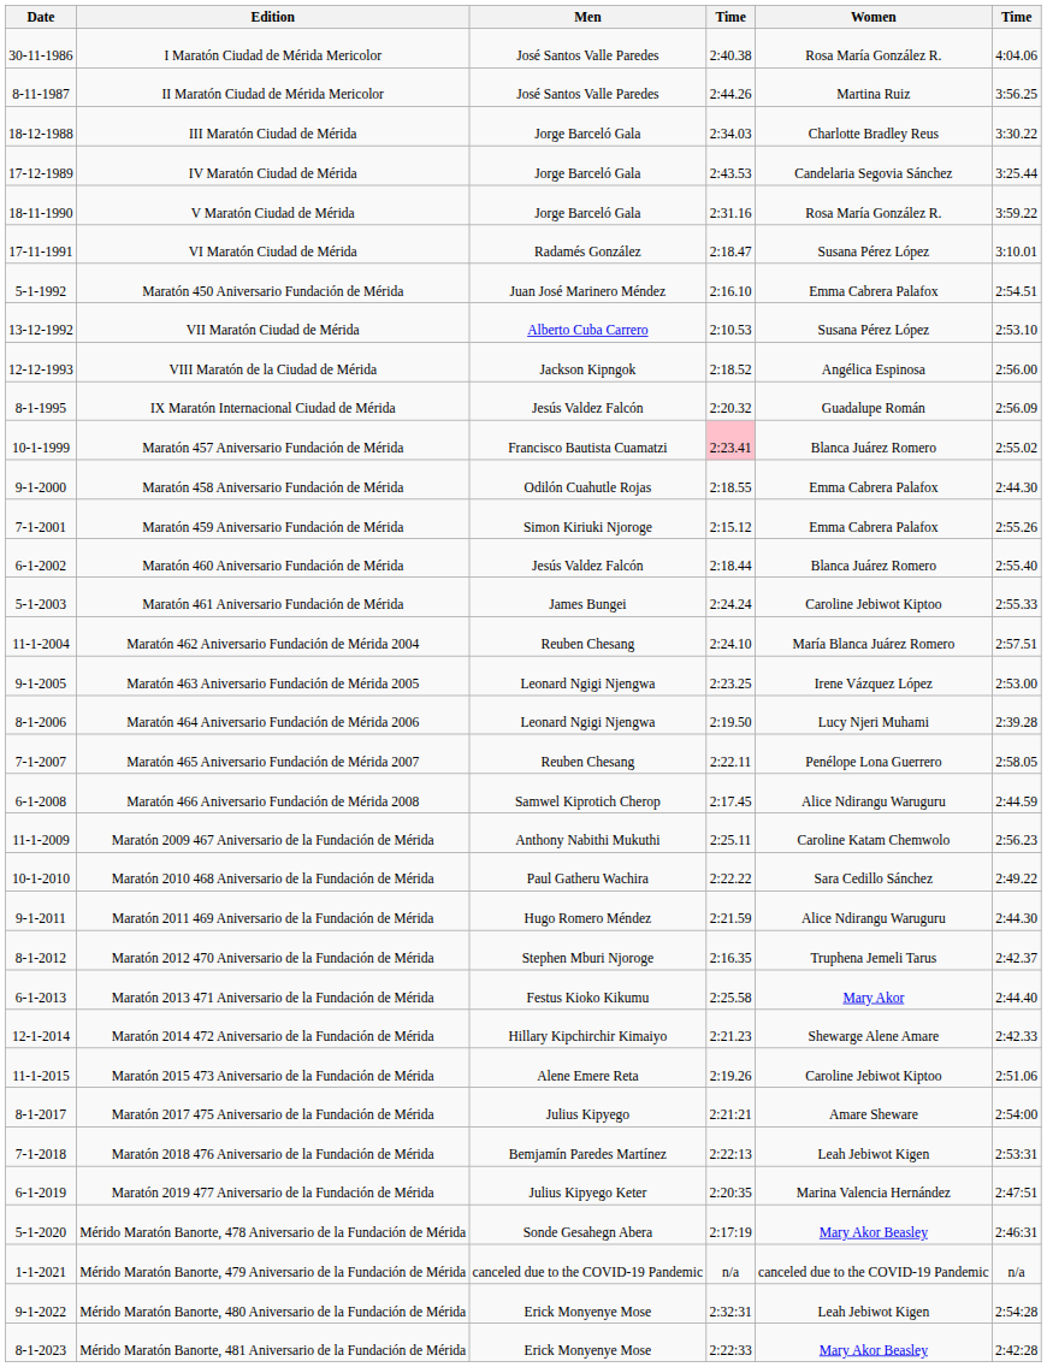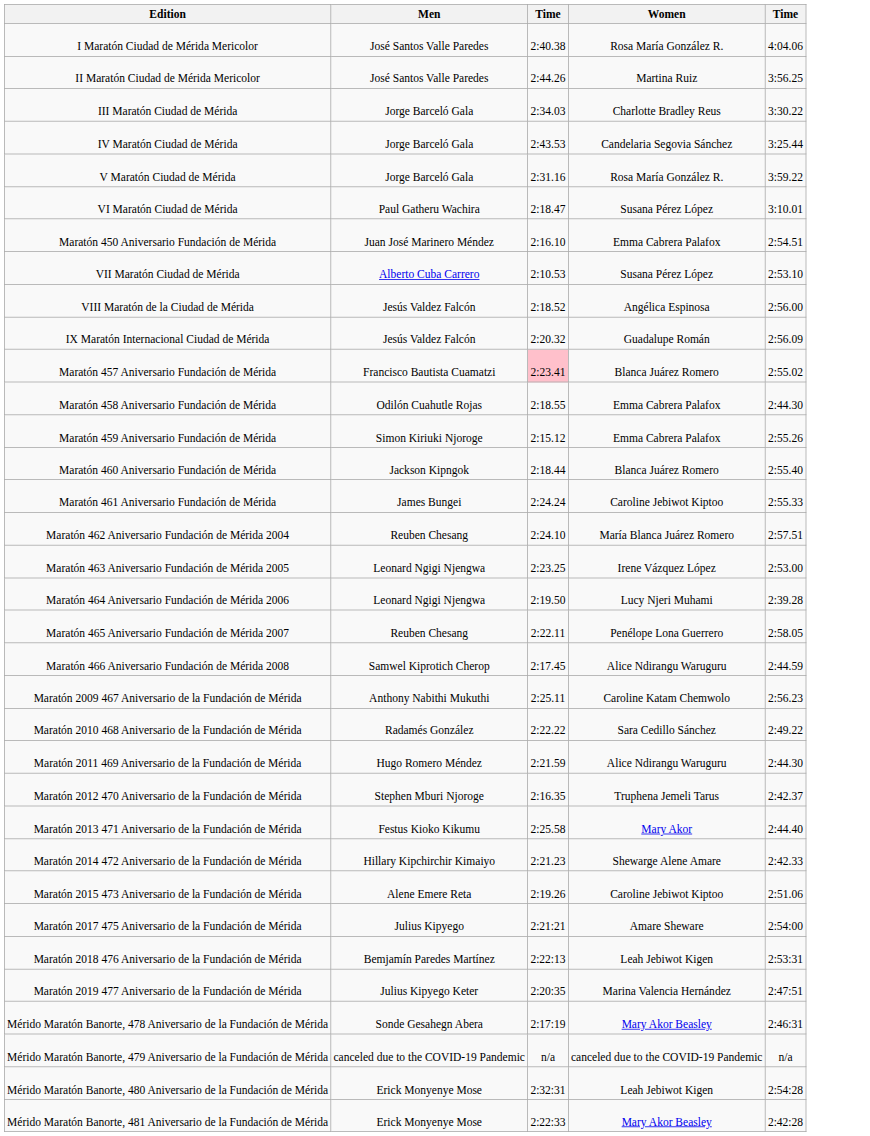 <table class="wikitable sortable" style="text-align:center; font-size:90%">
 <tr>
-<th>Date</th>
 <th>Edition</th>
 <th>Men</th>
 <th>Time</th>
 <th>Women</th>
 <th>Time</th>
 </tr>
 <tr>
-<td><br>30-11-1986</td>
 <td><br>I Maratón Ciudad de Mérida Mericolor</td>
 <td><br>José Santos Valle Paredes </td>
 <td><br>2:40.38</td>
 <td><br>Rosa María González R. </td>
 <td><br>4:04.06</td>
 </tr>
 <tr>
-<td><br>8-11-1987</td>
 <td><br>II Maratón Ciudad de Mérida Mericolor</td>
 <td><br>José Santos Valle Paredes </td>
 <td><br>2:44.26</td>
 <td><br>Martina Ruiz </td>
 <td><br>3:56.25</td>
 </tr>
 <tr>
-<td><br>18-12-1988</td>
 <td><br>III Maratón Ciudad de Mérida</td>
 <td><br>Jorge Barceló Gala </td>
 <td><br>2:34.03</td>
 <td><br>Charlotte Bradley Reus </td>
 <td><br>3:30.22</td>
 </tr>
 <tr>
-<td><br>17-12-1989</td>
 <td><br>IV Maratón Ciudad de Mérida</td>
 <td><br>Jorge Barceló Gala </td>
 <td><br>2:43.53</td>
 <td><br>Candelaria Segovia Sánchez </td>
 <td><br>3:25.44</td>
 </tr>
 <tr>
-<td><br>18-11-1990</td>
 <td><br>V Maratón Ciudad de Mérida</td>
 <td><br>Jorge Barceló Gala </td>
 <td><br>2:31.16</td>
 <td><br>Rosa María González R. </td>
 <td><br>3:59.22</td>
 </tr>
 <tr>
-<td><br>17-11-1991</td>
 <td><br>VI Maratón Ciudad de Mérida</td>
-<td><br>Radamés González </td>
+<td><br>Paul Gatheru Wachira </td>
 <td><br>2:18.47</td>
 <td><br>Susana Pérez López </td>
 <td><br>3:10.01</td>
 </tr>
 <tr>
-<td><br>5-1-1992</td>
 <td><br>Maratón 450 Aniversario Fundación de Mérida</td>
 <td><br>Juan José Marinero Méndez </td>
 <td><br>2:16.10</td>
 <td><br>Emma Cabrera Palafox </td>
 <td><br>2:54.51</td>
 </tr>
 <tr>
-<td><br>13-12-1992</td>
 <td><br>VII Maratón Ciudad de Mérida</td>
 <td><br><a href='#'>Alberto Cuba Carrero</a> </td>
 <td><br>2:10.53</td>
 <td><br>Susana Pérez López </td>
 <td><br>2:53.10</td>
 </tr>
 <tr>
-<td><br>12-12-1993</td>
 <td><br>VIII Maratón de la Ciudad de Mérida</td>
-<td><br>Jackson Kipngok </td>
+<td><br>Jesús Valdez Falcón </td>
 <td><br>2:18.52</td>
 <td><br>Angélica Espinosa </td>
 <td><br>2:56.00</td>
 </tr>
 <tr>
-<td><br>8-1-1995</td>
 <td><br>IX Maratón Internacional Ciudad de Mérida</td>
 <td><br>Jesús Valdez Falcón </td>
 <td><br>2:20.32</td>
 <td><br>Guadalupe Román </td>
 <td><br>2:56.09</td>
 </tr>
 <tr>
-<td><br>10-1-1999</td>
 <td><br>Maratón 457 Aniversario Fundación de Mérida</td>
 <td><br>Francisco Bautista Cuamatzi </td>
 <td style="background: pink;"><br>2:23.41</td>
 <td><br>Blanca Juárez Romero </td>
 <td><br>2:55.02</td>
 </tr>
 <tr>
-<td><br>9-1-2000</td>
 <td><br>Maratón 458 Aniversario Fundación de Mérida</td>
 <td><br>Odilón Cuahutle Rojas </td>
 <td><br>2:18.55</td>
 <td><br>Emma Cabrera Palafox </td>
 <td><br>2:44.30</td>
 </tr>
 <tr>
-<td><br>7-1-2001</td>
 <td><br>Maratón 459 Aniversario Fundación de Mérida</td>
 <td><br>Simon Kiriuki Njoroge</td>
 <td><br>2:15.12</td>
 <td><br>Emma Cabrera Palafox </td>
 <td><br>2:55.26</td>
 </tr>
 <tr>
-<td><br>6-1-2002</td>
 <td><br>Maratón 460 Aniversario Fundación de Mérida</td>
-<td><br>Jesús Valdez Falcón </td>
+<td><br>Jackson Kipngok </td>
 <td><br>2:18.44</td>
 <td><br>Blanca Juárez Romero </td>
 <td><br>2:55.40</td>
 </tr>
 <tr>
-<td><br>5-1-2003</td>
 <td><br>Maratón 461 Aniversario Fundación de Mérida</td>
 <td><br>James Bungei </td>
 <td><br>2:24.24</td>
 <td><br>Caroline Jebiwot Kiptoo </td>
 <td><br>2:55.33</td>
 </tr>
 <tr>
-<td><br>11-1-2004</td>
 <td><br>Maratón 462 Aniversario Fundación de Mérida 2004</td>
 <td><br>Reuben Chesang </td>
 <td><br>2:24.10</td>
 <td><br>María Blanca Juárez Romero </td>
 <td><br>2:57.51</td>
 </tr>
 <tr>
-<td><br>9-1-2005</td>
 <td><br>Maratón 463 Aniversario Fundación de Mérida 2005</td>
 <td><br>Leonard Ngigi Njengwa </td>
 <td><br>2:23.25</td>
 <td><br>Irene Vázquez López </td>
 <td><br>2:53.00</td>
 </tr>
 <tr>
-<td><br>8-1-2006</td>
 <td><br>Maratón 464 Aniversario Fundación de Mérida 2006</td>
 <td><br>Leonard Ngigi Njengwa </td>
 <td><br>2:19.50</td>
 <td><br>Lucy Njeri Muhami </td>
 <td><br>2:39.28</td>
 </tr>
 <tr>
-<td><br>7-1-2007</td>
 <td><br>Maratón 465 Aniversario Fundación de Mérida 2007</td>
 <td><br>Reuben Chesang </td>
 <td><br>2:22.11</td>
 <td><br>Penélope Lona Guerrero </td>
 <td><br>2:58.05</td>
 </tr>
 <tr>
-<td><br>6-1-2008</td>
 <td><br>Maratón 466 Aniversario Fundación de Mérida 2008</td>
 <td><br>Samwel Kiprotich Cherop </td>
 <td><br>2:17.45</td>
 <td><br>Alice Ndirangu Waruguru </td>
 <td><br>2:44.59</td>
 </tr>
 <tr>
-<td><br>11-1-2009</td>
 <td><br>Maratón 2009 467 Aniversario de la Fundación de Mérida</td>
 <td><br>Anthony Nabithi Mukuthi </td>
 <td><br>2:25.11</td>
 <td><br>Caroline Katam Chemwolo </td>
 <td><br>2:56.23</td>
 </tr>
 <tr>
-<td><br>10-1-2010</td>
 <td><br>Maratón 2010 468 Aniversario de la Fundación de Mérida</td>
-<td><br>Paul Gatheru Wachira </td>
+<td><br>Radamés González </td>
 <td><br>2:22.22</td>
 <td><br>Sara Cedillo Sánchez </td>
 <td><br>2:49.22</td>
 </tr>
 <tr>
-<td><br>9-1-2011</td>
 <td><br>Maratón 2011 469 Aniversario de la Fundación de Mérida</td>
 <td><br>Hugo Romero Méndez </td>
 <td><br>2:21.59</td>
 <td><br>Alice Ndirangu Waruguru </td>
 <td><br>2:44.30</td>
 </tr>
 <tr>
-<td><br>8-1-2012</td>
 <td><br>Maratón 2012 470 Aniversario de la Fundación de Mérida</td>
 <td><br>Stephen Mburi Njoroge </td>
 <td><br>2:16.35</td>
 <td><br>Truphena Jemeli Tarus </td>
 <td><br>2:42.37</td>
 </tr>
 <tr>
-<td><br>6-1-2013</td>
 <td><br>Maratón 2013 471 Aniversario de la Fundación de Mérida</td>
 <td><br>Festus Kioko Kikumu </td>
 <td><br>2:25.58</td>
 <td><br><a href='#'>Mary Akor</a> </td>
 <td><br>2:44.40</td>
 </tr>
 <tr>
-<td><br>12-1-2014</td>
 <td><br>Maratón 2014 472 Aniversario de la Fundación de Mérida</td>
 <td><br>Hillary Kipchirchir Kimaiyo </td>
 <td><br>2:21.23</td>
 <td><br>Shewarge Alene Amare </td>
 <td><br>2:42.33</td>
 </tr>
 <tr>
-<td><br>11-1-2015</td>
 <td><br>Maratón 2015 473 Aniversario de la Fundación de Mérida</td>
 <td><br>Alene Emere Reta </td>
 <td><br>2:19.26</td>
 <td><br>Caroline Jebiwot Kiptoo </td>
 <td><br>2:51.06</td>
 </tr>
 <tr>
-<td><br>8-1-2017</td>
 <td><br>Maratón 2017 475 Aniversario de la Fundación de Mérida</td>
 <td><br>Julius Kipyego </td>
 <td><br>2:21:21</td>
 <td><br>Amare Sheware </td>
 <td><br>2:54:00</td>
 </tr>
 <tr>
-<td><br>7-1-2018</td>
 <td><br>Maratón 2018 476 Aniversario de la Fundación de Mérida</td>
 <td><br>Bemjamín Paredes Martínez </td>
 <td><br>2:22:13</td>
 <td><br>Leah Jebiwot Kigen</td>
 <td><br>2:53:31</td>
 </tr>
 <tr>
-<td><br>6-1-2019</td>
 <td><br>Maratón 2019 477 Aniversario de la Fundación de Mérida</td>
 <td><br>Julius Kipyego Keter </td>
 <td><br>2:20:35</td>
 <td><br>Marina Valencia Hernández </td>
 <td><br>2:47:51</td>
 </tr>
 <tr>
-<td><br>5-1-2020</td>
 <td><br>Mérido Maratón Banorte, 478 Aniversario de la Fundación de Mérida</td>
 <td><br>Sonde Gesahegn Abera </td>
 <td><br>2:17:19</td>
 <td><br><a href='#'>Mary Akor Beasley</a> </td>
 <td><br>2:46:31</td>
 </tr>
 <tr>
-<td><br>1-1-2021</td>
 <td><br>Mérido Maratón Banorte, 479 Aniversario de la Fundación de Mérida</td>
 <td><br>canceled due to the COVID-19 Pandemic</td>
 <td><br>n/a</td>
 <td><br>canceled due to the COVID-19 Pandemic</td>
 <td><br>n/a</td>
 </tr>
 <tr>
-<td><br>9-1-2022</td>
 <td><br>Mérido Maratón Banorte, 480 Aniversario de la Fundación de Mérida</td>
 <td><br>Erick Monyenye Mose</td>
 <td><br>2:32:31</td>
 <td><br>Leah Jebiwot Kigen</td>
 <td><br>2:54:28</td>
 </tr>
 <tr>
-<td><br>8-1-2023</td>
 <td><br>Mérido Maratón Banorte, 481 Aniversario de la Fundación de Mérida</td>
 <td><br>Erick Monyenye Mose</td>
 <td><br>2:22:33</td>
 <td><br><a href='#'>Mary Akor Beasley</a> </td>
 <td><br>2:42:28</td>
 </tr>
 </table>
